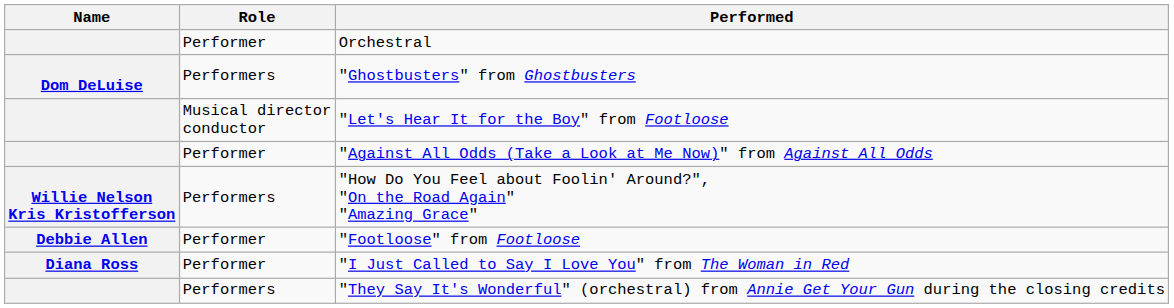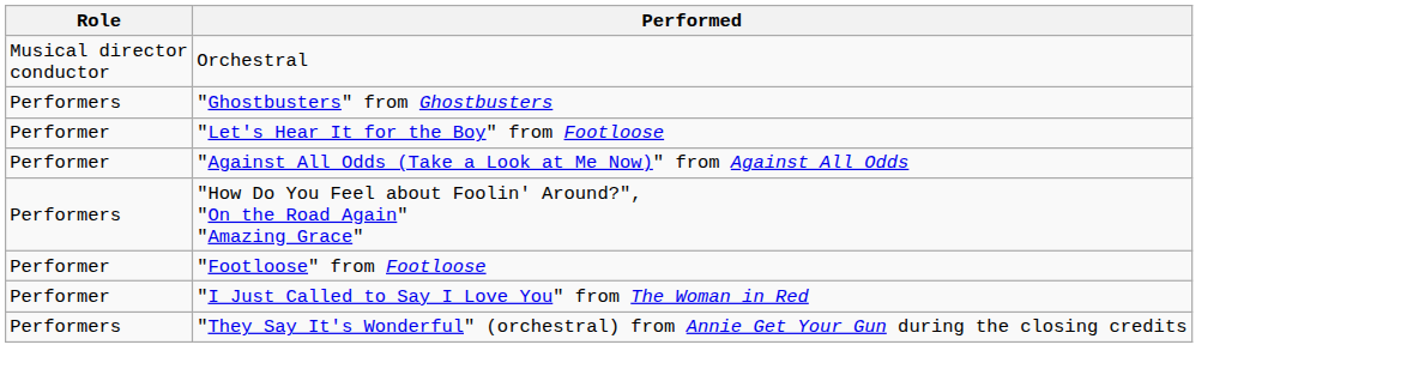 <table class="wikitable sortable">
 <tr>
-<th scope=col>Name</th>
 <th scope=col>Role</th>
 <th scope=col>Performed</th>
 </tr>
 <tr>
-<th scope="row"></th>
-<td>Performer</td>
+<td>Musical director<br>conductor</td>
 <td>Orchestral</td>
 </tr>
 <tr>
-<th scope="row"><br><a href='#'>Dom DeLuise</a></th>
 <td>Performers</td>
 <td>"<a href='#'>Ghostbusters</a>" from <em><a href='#'>Ghostbusters</a></em></td>
 </tr>
 <tr>
-<th scope="row"></th>
-<td>Musical director<br>conductor</td>
+<td>Performer</td>
 <td>"<a href='#'>Let's Hear It for the Boy</a>" from <em><a href='#'>Footloose</a></em></td>
 </tr>
 <tr>
-<th scope="row"></th>
 <td>Performer</td>
 <td>"<a href='#'>Against All Odds (Take a Look at Me Now)</a>" from <em><a href='#'>Against All Odds</a></em></td>
 </tr>
 <tr>
-<th scope="row"><br><a href='#'>Willie Nelson</a><br><a href='#'>Kris Kristofferson</a></th>
 <td>Performers</td>
 <td>"How Do You Feel about Foolin' Around?", <br>"<a href='#'>On the Road Again</a>"<br>"<a href='#'>Amazing Grace</a>"</td>
 </tr>
 <tr>
-<th scope="row"><a href='#'>Debbie Allen</a></th>
 <td>Performer</td>
 <td>"<a href='#'>Footloose</a>" from <em><a href='#'>Footloose</a></em></td>
 </tr>
 <tr>
-<th scope="row"><a href='#'>Diana Ross</a></th>
 <td>Performer</td>
 <td>"<a href='#'>I Just Called to Say I Love You</a>" from <em><a href='#'>The Woman in Red</a></em></td>
 </tr>
 <tr>
-<th scope="row"></th>
 <td>Performers</td>
 <td>"<a href='#'>They Say It's Wonderful</a>" (orchestral) from <em><a href='#'>Annie Get Your Gun</a></em> during the closing credits</td>
 </tr>
 </table>
